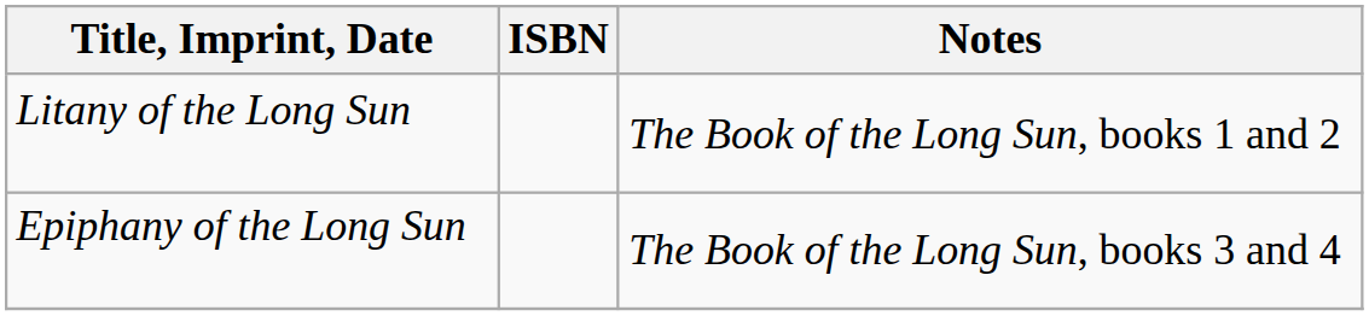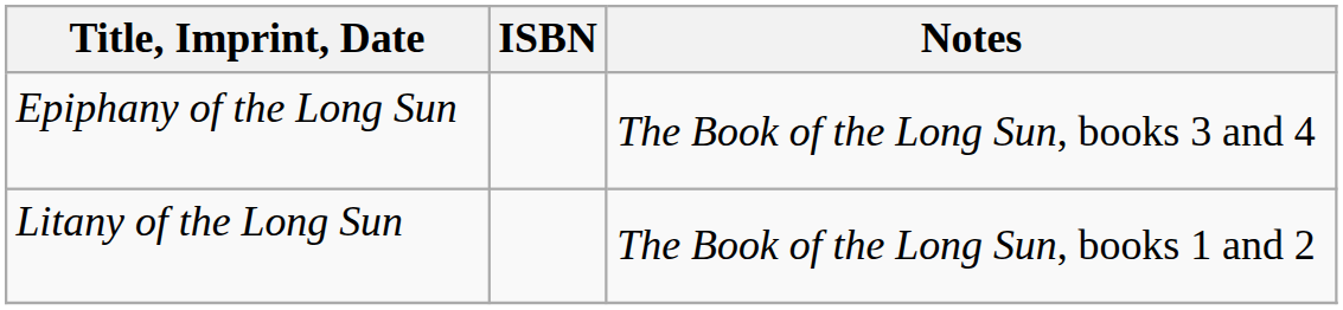 <table class=wikitable id="noveltable" border="1">
 <tr>
 <th>Title, Imprint, Date</th>
 <th>ISBN</th>
 <th>Notes</th>
 </tr>
 <tr>
+<td><em>Epiphany of the Long Sun</em>  <br><br></td>
+<td> </td>
+<td><em>The Book of the Long Sun</em>, books 3 and 4 </td>
+</tr>
+<tr>
 <td><em>Litany of the Long Sun</em><br><br></td>
 <td></td>
 <td><em>The Book of the Long Sun</em>, books 1 and 2</td>
 </tr>
 <tr>
-<td><em>Epiphany of the Long Sun</em>  <br><br></td>
-<td> </td>
-<td><em>The Book of the Long Sun</em>, books 3 and 4 </td>
-</tr>
-<tr>
 </tr>
 </table>
